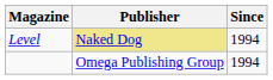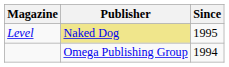 <table class="wikitable">
 <tr>
 <th>Magazine</th>
 <th>Publisher</th>
 <th>Since</th>
 </tr>
 <tr>
 <td><em><a href='#'>Level</a></em></td>
 <td style="background: khaki;"><a href='#'>Naked Dog</a></td>
-<td>1994</td>
+<td>1995</td>
 </tr>
 <tr>
 <td><em></em></td>
 <td><a href='#'>Omega Publishing Group</a></td>
 <td>1994</td>
 </tr>
 </table>
